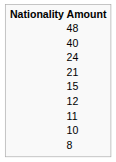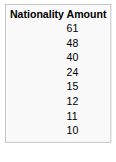 <table class="infobox" style="float:right;">
 <tr \>
 <th>Nationality</th>
 <th>Amount</th>
+</tr>
+<tr>
+<td></td>
+<td>61</td>
 </tr>
 <tr>
 <td></td>
 <td>48</td>
 </tr>
 <tr>
 <td></td>
 <td>40</td>
 </tr>
 <tr>
 <td></td>
 <td>24</td>
-</tr>
-<tr>
-<td></td>
-<td>21</td>
 </tr>
 <tr>
 <td></td>
 <td>15</td>
 </tr>
 <tr>
 <td></td>
 <td>12</td>
 </tr>
 <tr>
 <td></td>
 <td>11</td>
 </tr>
 <tr>
 <td></td>
 <td>10</td>
 </tr>
 <tr>
-<td></td>
-<td>8</td>
-</tr>
-<tr>
 </tr>
 </table>
